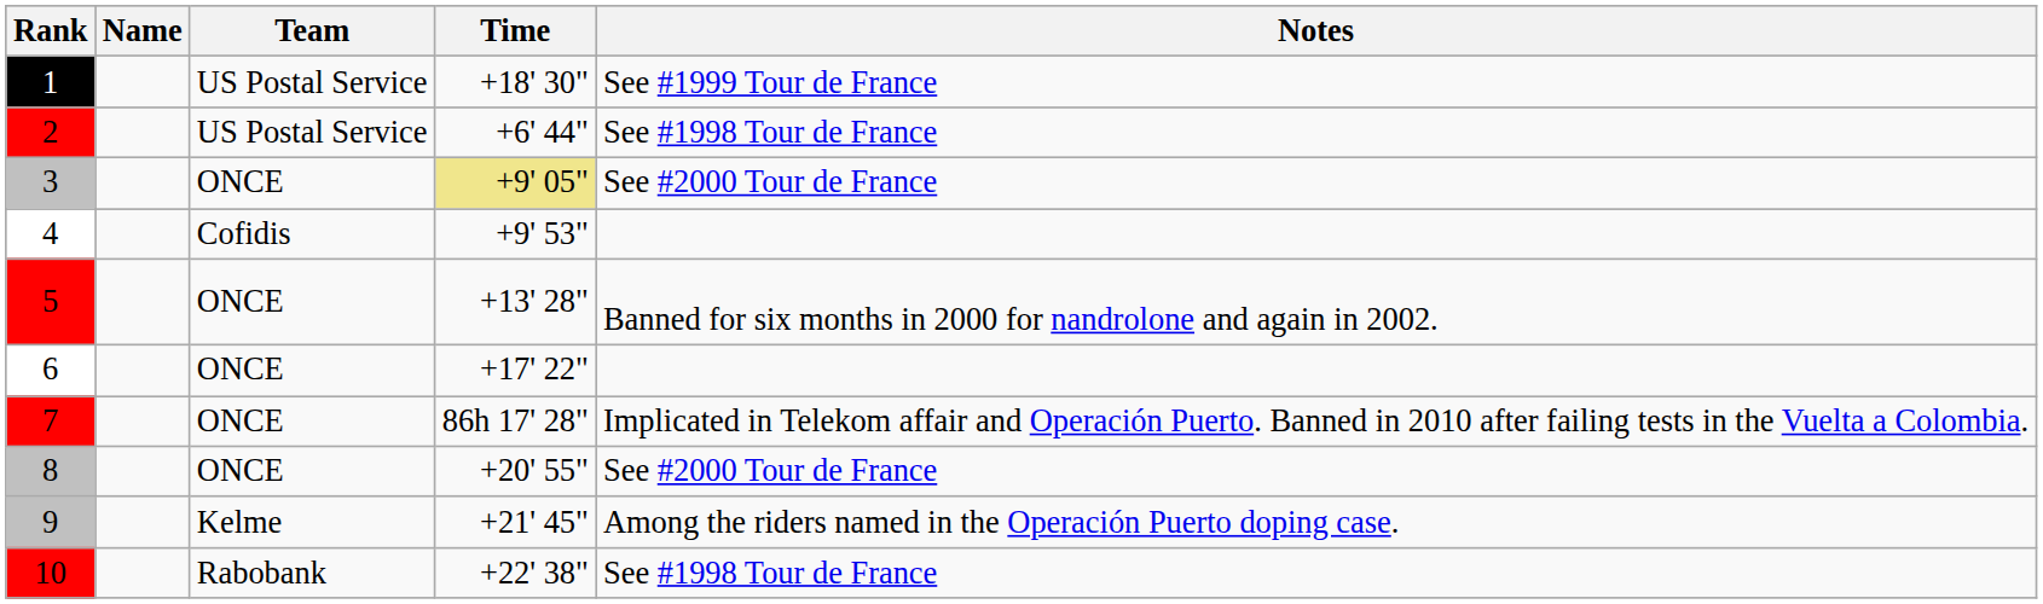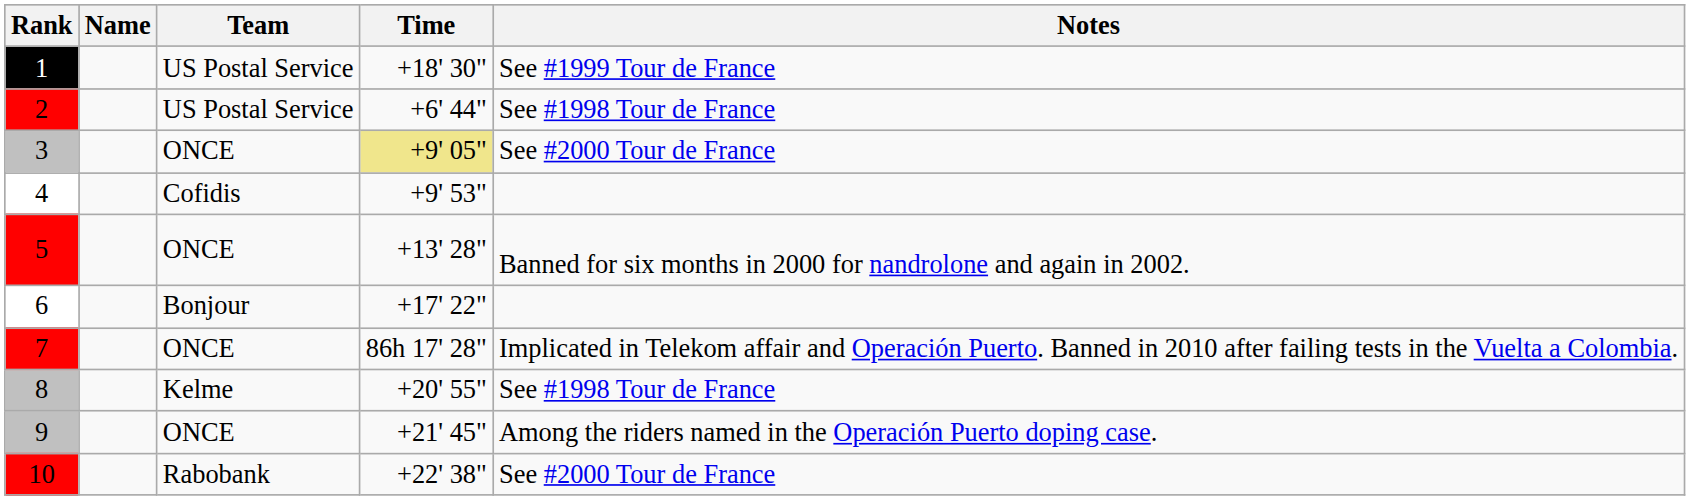 <table class="wikitable" style="margin-bottom:0;">
 <tr>
 <th>Rank</th>
 <th>Name</th>
 <th>Team</th>
 <th>Time</th>
 <th>Notes</th>
 </tr>
 <tr>
 <td style="text-align:center; background:black;color:white">1</td>
 <td nowrap></td>
 <td nowrap>US Postal Service</td>
 <td align=right>+18' 30"</td>
 <td>See <a href='#'>#1999 Tour de France</a></td>
 </tr>
 <tr>
 <td style="text-align:center;background:red">2</td>
 <td nowrap></td>
 <td nowrap>US Postal Service</td>
 <td align=right>+6' 44"</td>
 <td>See <a href='#'>#1998 Tour de France</a></td>
 </tr>
 <tr>
 <td style="text-align:center;background:silver;">3</td>
 <td nowrap></td>
 <td>ONCE</td>
 <td align=right style="background: khaki;">+9' 05"</td>
 <td>See <a href='#'>#2000 Tour de France</a></td>
 </tr>
 <tr>
 <td style="text-align:center;background:white;">4</td>
 <td nowrap></td>
 <td>Cofidis</td>
 <td align=right>+9' 53"</td>
 </tr>
 <tr>
 <td style="text-align:center;background:red">5</td>
 <td nowrap></td>
 <td>ONCE</td>
 <td align=right>+13' 28"</td>
 <td><br>Banned for six months in 2000 for <a href='#'>nandrolone</a> and again in 2002.</td>
 </tr>
 <tr>
 <td style="text-align:center;background:white;">6</td>
 <td nowrap></td>
-<td>ONCE</td>
+<td>Bonjour</td>
 <td align=right>+17' 22"</td>
 </tr>
 <tr>
 <td style="text-align:center;background:red">7</td>
 <td nowrap></td>
 <td>ONCE</td>
 <td align=right nowrap>86h 17' 28"</td>
 <td>Implicated in Telekom affair and <a href='#'>Operación Puerto</a>. Banned in 2010 after failing tests in the <a href='#'>Vuelta a Colombia</a>.</td>
 </tr>
 <tr>
 <td style="text-align:center;background:silver;">8</td>
 <td nowrap></td>
-<td>ONCE</td>
+<td>Kelme</td>
 <td align=right>+20' 55"</td>
-<td>See <a href='#'>#2000 Tour de France</a></td>
+<td>See <a href='#'>#1998 Tour de France</a></td>
 </tr>
 <tr>
 <td style="text-align:center;background:silver;">9</td>
 <td nowrap></td>
-<td>Kelme</td>
+<td>ONCE</td>
 <td align=right>+21' 45"</td>
 <td>Among the riders named in the <a href='#'>Operación Puerto doping case</a>.</td>
 </tr>
 <tr>
 <td style="text-align:center;background:red">10</td>
 <td nowrap></td>
 <td>Rabobank</td>
 <td align=right>+22' 38"</td>
-<td>See <a href='#'>#1998 Tour de France</a></td>
+<td>See <a href='#'>#2000 Tour de France</a></td>
 </tr>
 </table>
